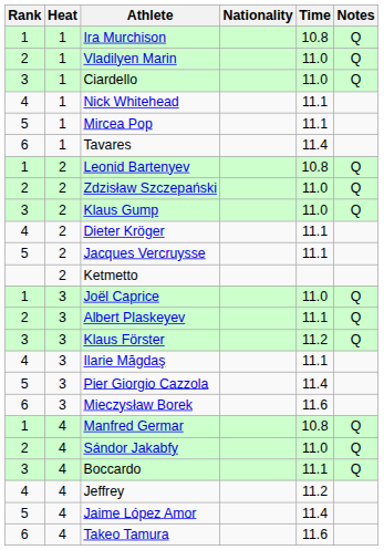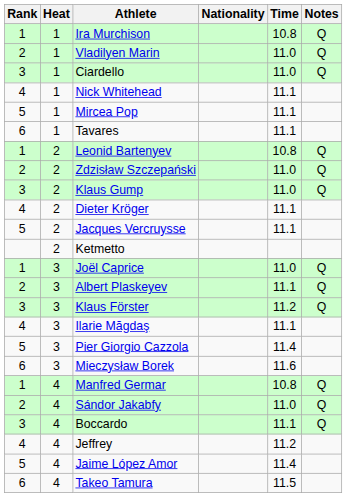 <table class="wikitable sortable" style="text-align:center">
 <tr>
 <th>Rank</th>
 <th>Heat</th>
 <th>Athlete</th>
 <th>Nationality</th>
 <th>Time</th>
 <th>Notes</th>
 </tr>
 <tr bgcolor=ccffcc>
 <td>1</td>
 <td>1</td>
 <td align=left><a href='#'>Ira Murchison</a></td>
 <td align=left></td>
 <td>10.8</td>
 <td>Q</td>
 </tr>
 <tr bgcolor=ccffcc>
 <td>2</td>
 <td>1</td>
 <td align=left><a href='#'>Vladilyen Marin</a></td>
 <td align=left></td>
 <td>11.0</td>
 <td>Q</td>
 </tr>
 <tr bgcolor=ccffcc>
 <td>3</td>
 <td>1</td>
 <td align=left>Ciardello</td>
 <td align=left></td>
 <td>11.0</td>
 <td>Q</td>
 </tr>
 <tr>
 <td>4</td>
 <td>1</td>
 <td align=left><a href='#'>Nick Whitehead</a></td>
 <td align=left></td>
 <td>11.1</td>
 <td></td>
 </tr>
 <tr>
 <td>5</td>
 <td>1</td>
 <td align=left><a href='#'>Mircea Pop</a></td>
 <td align=left></td>
 <td>11.1</td>
 <td></td>
 </tr>
 <tr>
 <td>6</td>
 <td>1</td>
 <td align=left>Tavares</td>
 <td align=left></td>
-<td>11.4</td>
+<td>11.1</td>
 <td></td>
 </tr>
 <tr bgcolor=ccffcc>
 <td>1</td>
 <td>2</td>
 <td align=left><a href='#'>Leonid Bartenyev</a></td>
 <td align=left></td>
 <td>10.8</td>
 <td>Q</td>
 </tr>
 <tr bgcolor=ccffcc>
 <td>2</td>
 <td>2</td>
 <td align=left><a href='#'>Zdzisław Szczepański</a></td>
 <td align=left></td>
 <td>11.0</td>
 <td>Q</td>
 </tr>
 <tr bgcolor=ccffcc>
 <td>3</td>
 <td>2</td>
 <td align=left><a href='#'>Klaus Gump</a></td>
 <td align=left></td>
 <td>11.0</td>
 <td>Q</td>
 </tr>
 <tr>
 <td>4</td>
 <td>2</td>
 <td align=left><a href='#'>Dieter Kröger</a></td>
 <td align=left></td>
 <td>11.1</td>
 <td></td>
 </tr>
 <tr>
 <td>5</td>
 <td>2</td>
 <td align=left><a href='#'>Jacques Vercruysse</a></td>
 <td align=left></td>
 <td>11.1</td>
 <td></td>
 </tr>
 <tr>
 <td></td>
 <td>2</td>
 <td align=left>Ketmetto</td>
 <td align=left></td>
 <td></td>
 <td></td>
 </tr>
 <tr bgcolor=ccffcc>
 <td>1</td>
 <td>3</td>
 <td align=left><a href='#'>Joël Caprice</a></td>
 <td align=left></td>
 <td>11.0</td>
 <td>Q</td>
 </tr>
 <tr bgcolor=ccffcc>
 <td>2</td>
 <td>3</td>
 <td align=left><a href='#'>Albert Plaskeyev</a></td>
 <td align=left></td>
 <td>11.1</td>
 <td>Q</td>
 </tr>
 <tr bgcolor=ccffcc>
 <td>3</td>
 <td>3</td>
 <td align=left><a href='#'>Klaus Förster</a></td>
 <td align=left></td>
 <td>11.2</td>
 <td>Q</td>
 </tr>
 <tr>
 <td>4</td>
 <td>3</td>
 <td align=left><a href='#'>Ilarie Măgdaş</a></td>
 <td align=left></td>
 <td>11.1</td>
 <td></td>
 </tr>
 <tr>
 <td>5</td>
 <td>3</td>
 <td align=left><a href='#'>Pier Giorgio Cazzola</a></td>
 <td align=left></td>
 <td>11.4</td>
 <td></td>
 </tr>
 <tr>
 <td>6</td>
 <td>3</td>
 <td align=left><a href='#'>Mieczysław Borek</a></td>
 <td align=left></td>
 <td>11.6</td>
 <td></td>
 </tr>
 <tr bgcolor=ccffcc>
 <td>1</td>
 <td>4</td>
 <td align=left><a href='#'>Manfred Germar</a></td>
 <td align=left></td>
 <td>10.8</td>
 <td>Q</td>
 </tr>
 <tr bgcolor=ccffcc>
 <td>2</td>
 <td>4</td>
 <td align=left><a href='#'>Sándor Jakabfy</a></td>
 <td align=left></td>
 <td>11.0</td>
 <td>Q</td>
 </tr>
 <tr bgcolor=ccffcc>
 <td>3</td>
 <td>4</td>
 <td align=left>Boccardo</td>
 <td align=left></td>
 <td>11.1</td>
 <td>Q</td>
 </tr>
 <tr>
 <td>4</td>
 <td>4</td>
 <td align=left>Jeffrey</td>
 <td align=left></td>
 <td>11.2</td>
 <td></td>
 </tr>
 <tr>
 <td>5</td>
 <td>4</td>
 <td align=left><a href='#'>Jaime López Amor</a></td>
 <td align=left></td>
 <td>11.4</td>
 <td></td>
 </tr>
 <tr>
 <td>6</td>
 <td>4</td>
 <td align=left><a href='#'>Takeo Tamura</a></td>
 <td align=left></td>
-<td>11.6</td>
+<td>11.5</td>
 <td></td>
 </tr>
 </table>
